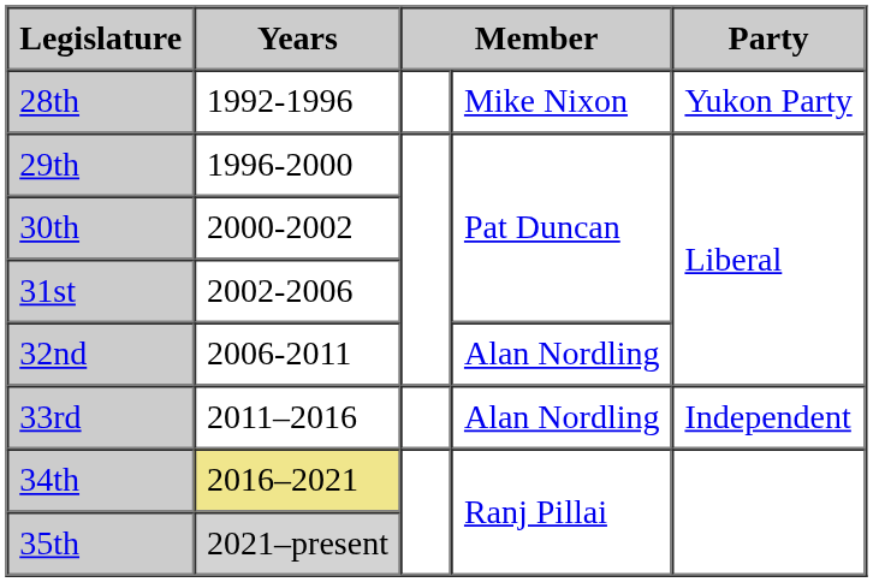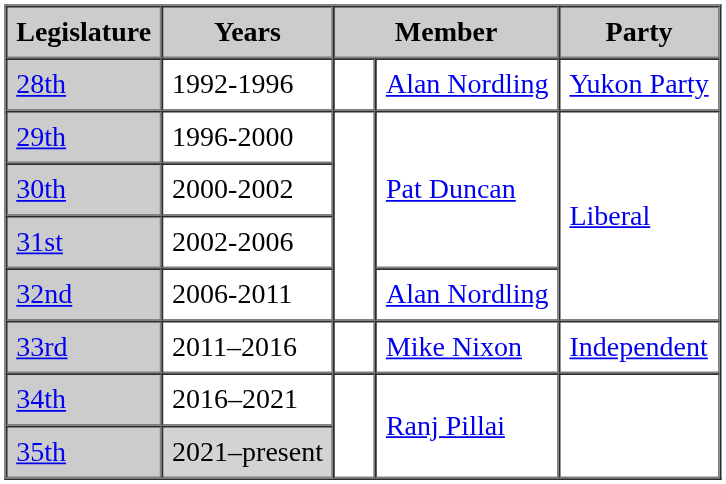 <table border=1 cellpadding=5 cellspacing=0>
 <tr bgcolor="CCCCCC">
 <th>Legislature</th>
 <th>Years</th>
 <th colspan="2">Member</th>
 <th>Party</th>
 </tr>
 <tr>
 <td bgcolor="CCCCCC"><a href='#'>28th</a></td>
 <td>1992-1996</td>
 <td rowspan="1" >   </td>
-<td><a href='#'>Mike Nixon</a></td>
+<td rowspan="1"><a href='#'>Alan Nordling</a></td>
 <td><a href='#'>Yukon Party</a></td>
 </tr>
 <tr>
 <td bgcolor="CCCCCC"><a href='#'>29th</a></td>
 <td>1996-2000</td>
 <td rowspan="4" >   </td>
 <td rowspan="3"><a href='#'>Pat Duncan</a></td>
 <td rowspan="4"><a href='#'>Liberal</a></td>
 </tr>
 <tr>
 <td bgcolor="CCCCCC"><a href='#'>30th</a></td>
 <td>2000-2002</td>
 </tr>
 <tr>
 <td bgcolor="CCCCCC"><a href='#'>31st</a></td>
 <td>2002-2006</td>
 </tr>
 <tr>
 <td bgcolor="CCCCCC"><a href='#'>32nd</a></td>
 <td>2006-2011</td>
 <td rowspan="1"><a href='#'>Alan Nordling</a></td>
 </tr>
 <tr>
 <td bgcolor="CCCCCC"><a href='#'>33rd</a></td>
 <td>2011–2016</td>
 <td>   </td>
-<td rowspan="1"><a href='#'>Alan Nordling</a></td>
+<td><a href='#'>Mike Nixon</a></td>
 <td rowspan="1"><a href='#'>Independent</a></td>
 </tr>
 <tr>
 <td bgcolor="CCCCCC"><a href='#'>34th</a></td>
-<td style="background: khaki;">2016–2021</td>
+<td>2016–2021</td>
 <td rowspan=2 >   </td>
 <td rowspan=2><a href='#'>Ranj Pillai</a></td>
 <td rowspan=2></td>
 </tr>
 <tr>
 <td bgcolor="CCCCCC"><a href='#'>35th</a></td>
 <td style="background: lightgrey;">2021–present</td>
 </tr>
 </table>
